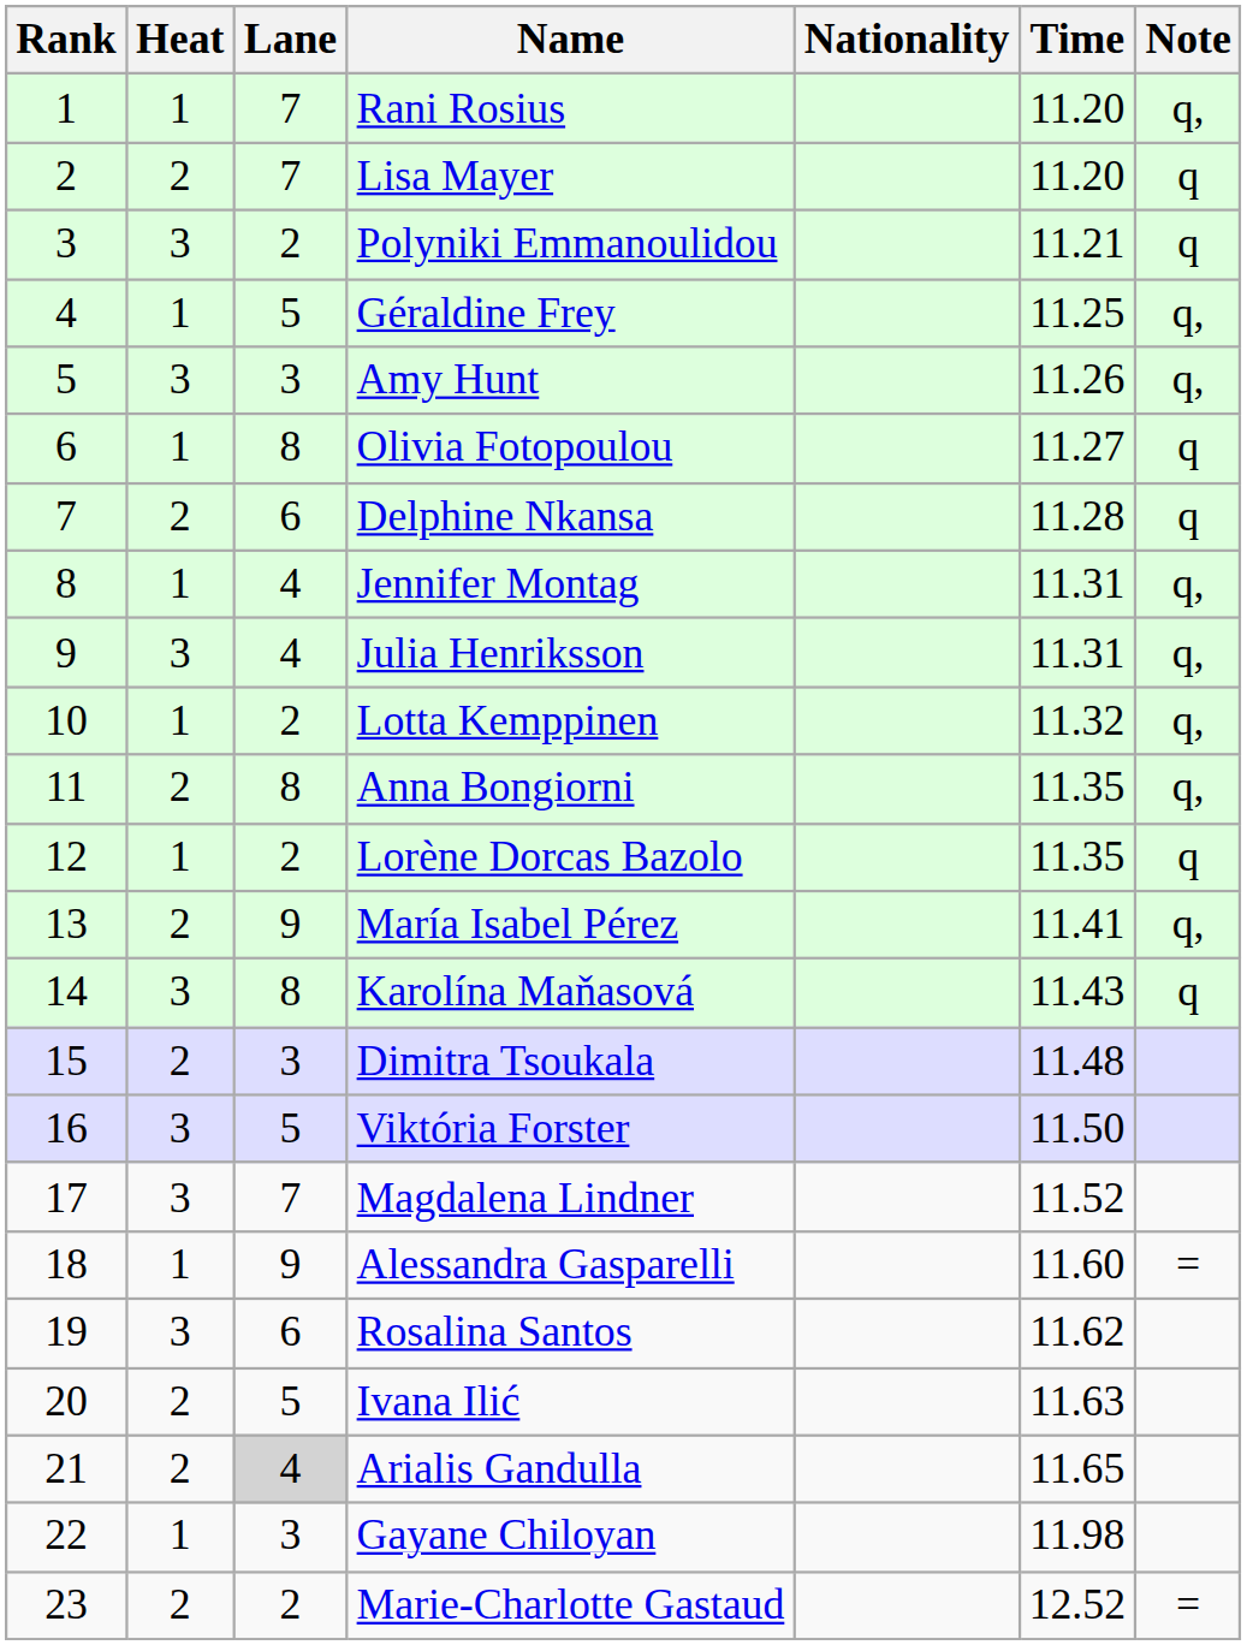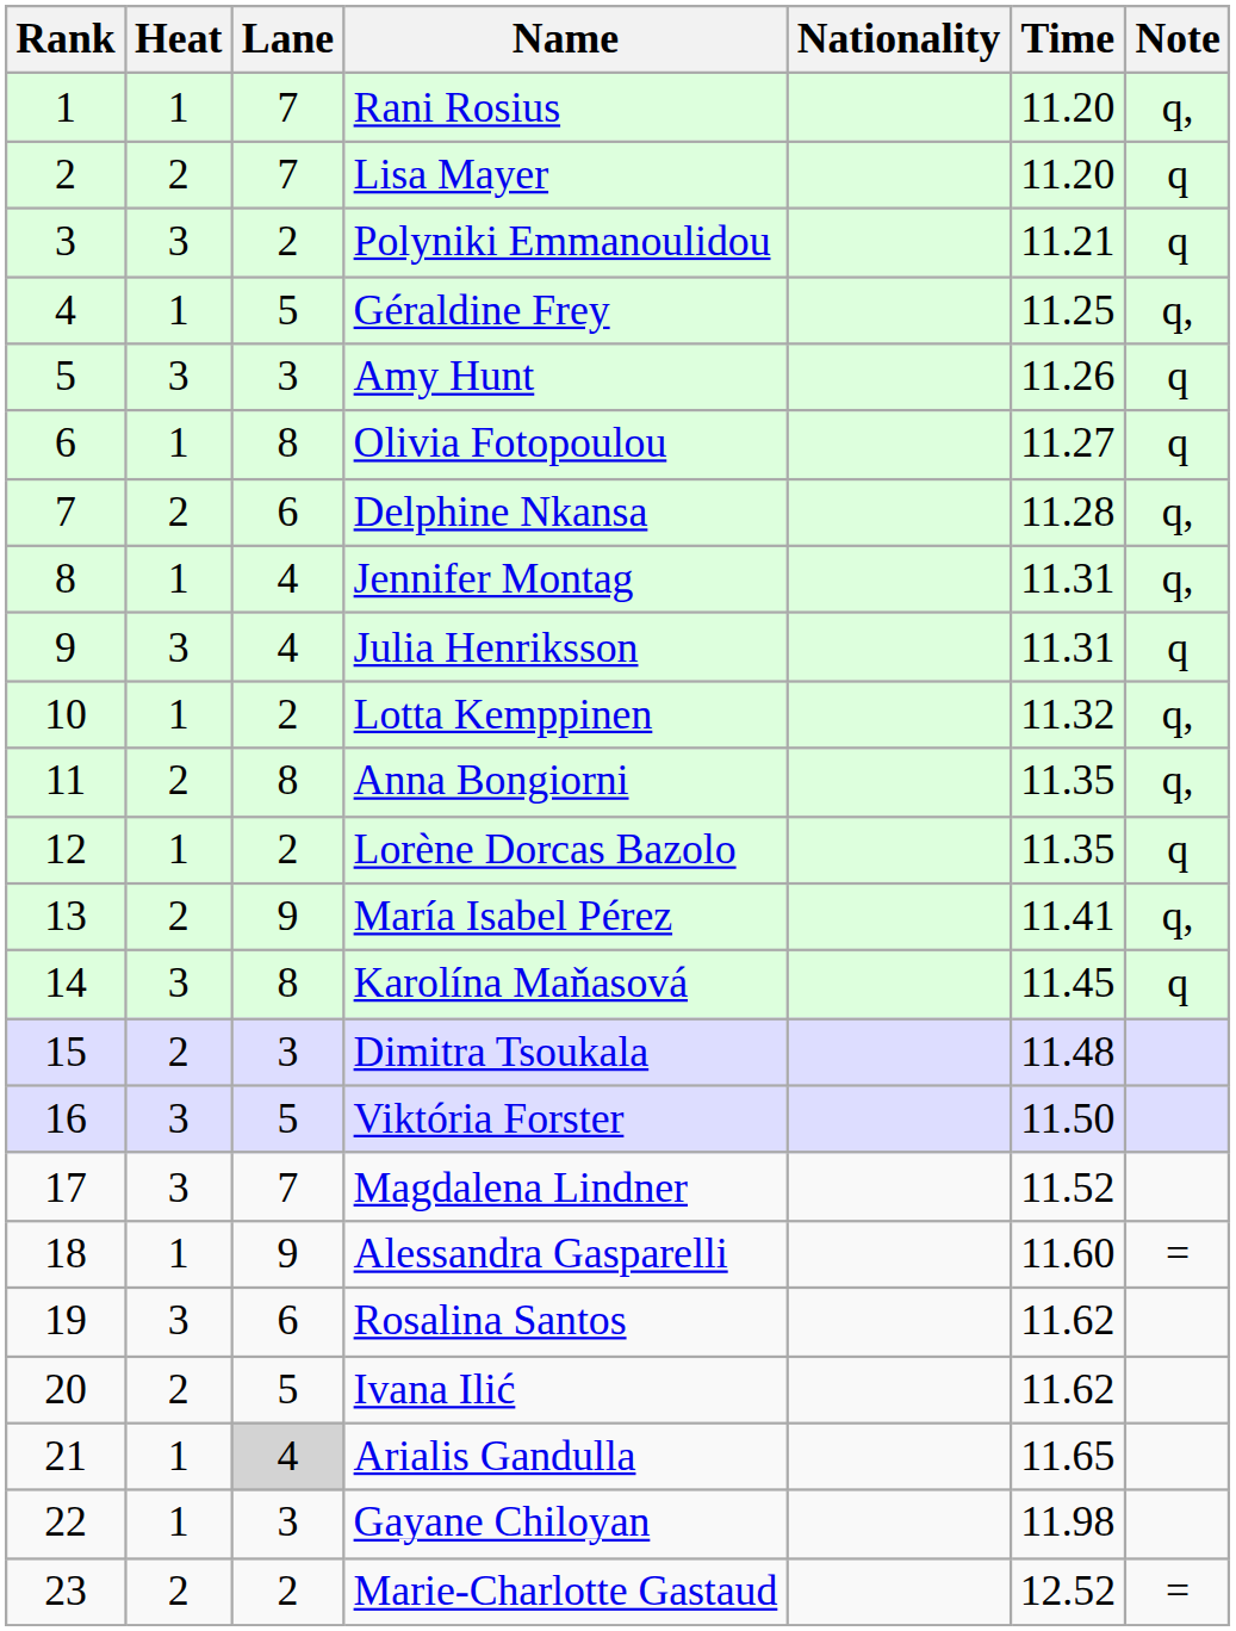 <table class="wikitable sortable" style="text-align:center">
 <tr>
 <th>Rank</th>
 <th>Heat</th>
 <th>Lane</th>
 <th>Name</th>
 <th>Nationality</th>
 <th>Time</th>
 <th>Note</th>
 </tr>
 <tr bgcolor=ddffdd>
 <td>1</td>
 <td>1</td>
 <td>7</td>
 <td align=left><a href='#'>Rani Rosius</a></td>
 <td align="left"></td>
 <td>11.20</td>
 <td>q, </td>
 </tr>
 <tr bgcolor=ddffdd>
 <td>2</td>
 <td>2</td>
 <td>7</td>
 <td align=left><a href='#'>Lisa Mayer</a></td>
 <td align="left"></td>
 <td>11.20</td>
 <td>q</td>
 </tr>
 <tr bgcolor=ddffdd>
 <td>3</td>
 <td>3</td>
 <td>2</td>
 <td align=left><a href='#'>Polyniki Emmanoulidou</a></td>
 <td align="left"></td>
 <td>11.21</td>
 <td>q</td>
 </tr>
 <tr bgcolor=ddffdd>
 <td>4</td>
 <td>1</td>
 <td>5</td>
 <td align=left><a href='#'>Géraldine Frey</a></td>
 <td align="left"></td>
 <td>11.25</td>
 <td>q, </td>
 </tr>
 <tr bgcolor=ddffdd>
 <td>5</td>
 <td>3</td>
 <td>3</td>
 <td align=left><a href='#'>Amy Hunt</a></td>
 <td align="left"></td>
 <td>11.26</td>
-<td>q, </td>
+<td>q</td>
 </tr>
 <tr bgcolor=ddffdd>
 <td>6</td>
 <td>1</td>
 <td>8</td>
 <td align=left><a href='#'>Olivia Fotopoulou</a></td>
 <td align="left"></td>
 <td>11.27</td>
 <td>q</td>
 </tr>
 <tr bgcolor=ddffdd>
 <td>7</td>
 <td>2</td>
 <td>6</td>
 <td align=left><a href='#'>Delphine Nkansa</a></td>
 <td align="left"></td>
 <td>11.28</td>
-<td>q</td>
+<td>q, </td>
 </tr>
 <tr bgcolor=ddffdd>
 <td>8</td>
 <td>1</td>
 <td>4</td>
 <td align=left><a href='#'>Jennifer Montag</a></td>
 <td align="left"></td>
 <td>11.31</td>
 <td>q, </td>
 </tr>
 <tr bgcolor=ddffdd>
 <td>9</td>
 <td>3</td>
 <td>4</td>
 <td align=left><a href='#'>Julia Henriksson</a></td>
 <td align="left"></td>
 <td>11.31</td>
-<td>q, </td>
+<td>q</td>
 </tr>
 <tr bgcolor=ddffdd>
 <td>10</td>
 <td>1</td>
 <td>2</td>
 <td align=left><a href='#'>Lotta Kemppinen</a></td>
 <td align="left"></td>
 <td>11.32</td>
 <td>q, </td>
 </tr>
 <tr bgcolor=ddffdd>
 <td>11</td>
 <td>2</td>
 <td>8</td>
 <td align=left><a href='#'>Anna Bongiorni</a></td>
 <td align="left"></td>
 <td>11.35</td>
 <td>q, </td>
 </tr>
 <tr bgcolor=ddffdd>
 <td>12</td>
 <td>1</td>
 <td>2</td>
 <td align=left><a href='#'>Lorène Dorcas Bazolo</a></td>
 <td align="left"></td>
 <td>11.35</td>
 <td>q</td>
 </tr>
 <tr bgcolor=ddffdd>
 <td>13</td>
 <td>2</td>
 <td>9</td>
 <td align=left><a href='#'>María Isabel Pérez</a></td>
 <td align="left"></td>
 <td>11.41</td>
 <td>q, </td>
 </tr>
 <tr bgcolor=ddffdd>
 <td>14</td>
 <td>3</td>
 <td>8</td>
 <td align=left><a href='#'>Karolína Maňasová</a></td>
 <td align="left"></td>
-<td>11.43</td>
+<td>11.45</td>
 <td>q</td>
 </tr>
 <tr bgcolor=ddddff>
 <td>15</td>
 <td>2</td>
 <td>3</td>
 <td align=left><a href='#'>Dimitra Tsoukala</a></td>
 <td align="left"></td>
 <td>11.48</td>
 <td></td>
 </tr>
 <tr bgcolor=ddddff>
 <td>16</td>
 <td>3</td>
 <td>5</td>
 <td align=left><a href='#'>Viktória Forster</a></td>
 <td align="left"></td>
 <td>11.50</td>
 <td></td>
 </tr>
 <tr>
 <td>17</td>
 <td>3</td>
 <td>7</td>
 <td align=left><a href='#'>Magdalena Lindner</a></td>
 <td align="left"></td>
 <td>11.52</td>
 <td></td>
 </tr>
 <tr>
 <td>18</td>
 <td>1</td>
 <td>9</td>
 <td align=left><a href='#'>Alessandra Gasparelli</a></td>
 <td align="left"></td>
 <td>11.60</td>
 <td>=</td>
 </tr>
 <tr>
 <td>19</td>
 <td>3</td>
 <td>6</td>
 <td align=left><a href='#'>Rosalina Santos</a></td>
 <td align="left"></td>
 <td>11.62</td>
 <td></td>
 </tr>
 <tr>
 <td>20</td>
 <td>2</td>
 <td>5</td>
 <td align=left><a href='#'>Ivana Ilić</a></td>
 <td align="left"></td>
-<td>11.63</td>
+<td>11.62</td>
 <td></td>
 </tr>
 <tr>
 <td>21</td>
-<td>2</td>
+<td>1</td>
 <td style="background: lightgrey;">4</td>
 <td align=left><a href='#'>Arialis Gandulla</a></td>
 <td align="left"></td>
 <td>11.65</td>
 <td></td>
 </tr>
 <tr>
 <td>22</td>
 <td>1</td>
 <td>3</td>
 <td align=left><a href='#'>Gayane Chiloyan</a></td>
 <td align="left"></td>
 <td>11.98</td>
 <td></td>
 </tr>
 <tr>
 <td>23</td>
 <td>2</td>
 <td>2</td>
 <td align=left><a href='#'>Marie-Charlotte Gastaud</a></td>
 <td align="left"></td>
 <td>12.52</td>
 <td>=</td>
 </tr>
 </table>
